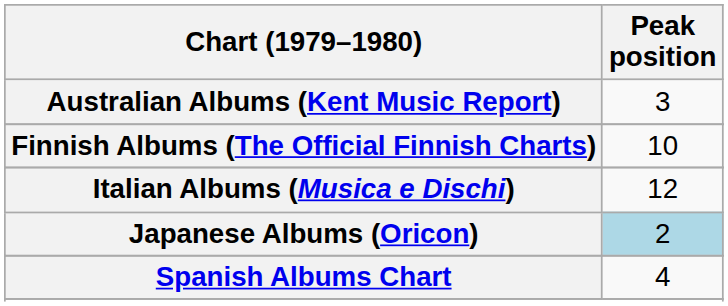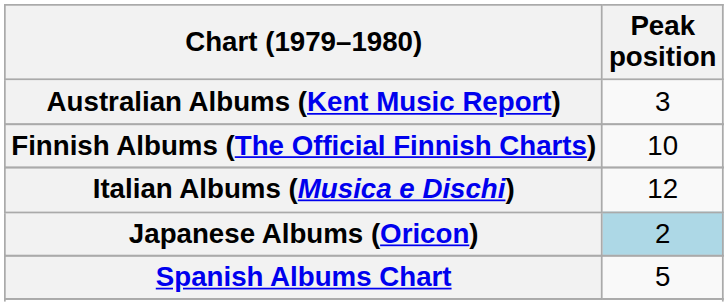 <table class="wikitable sortable plainrowheaders">
 <tr>
 <th scope="col">Chart (1979–1980)</th>
 <th scope="col">Peak<br>position</th>
 </tr>
 <tr>
 <th scope="row">Australian Albums (<a href='#'>Kent Music Report</a>)</th>
 <td align="center">3</td>
 </tr>
 <tr>
 </tr>
 <tr>
 </tr>
 <tr>
 </tr>
 <tr>
 <th scope="row">Finnish Albums (<a href='#'>The Official Finnish Charts</a>)</th>
 <td align="center">10</td>
 </tr>
 <tr>
 </tr>
 <tr>
 <th scope="row">Italian Albums (<em><a href='#'>Musica e Dischi</a></em>)</th>
 <td align="center">12</td>
 </tr>
 <tr>
 <th scope="row">Japanese Albums (<a href='#'>Oricon</a>)</th>
 <td align="center" style="background: lightblue;">2</td>
 </tr>
 <tr>
 </tr>
 <tr>
 </tr>
 <tr>
 <th scope="row"><a href='#'>Spanish Albums Chart</a></th>
-<td align="center">4</td>
+<td align="center">5</td>
 </tr>
 <tr>
 </tr>
 <tr>
 </tr>
 <tr>
 </tr>
 </table>
